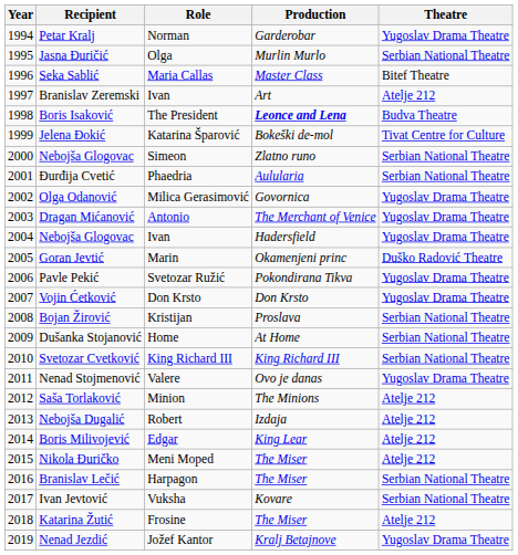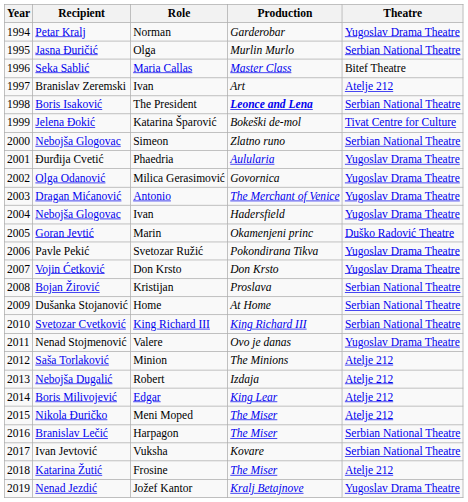 <table class="wikitable sortable">
 <tr>
 <th>Year</th>
 <th>Recipient</th>
 <th>Role</th>
 <th>Production</th>
 <th>Theatre</th>
 </tr>
 <tr>
 <td>1994</td>
 <td><a href='#'>Petar Kralj</a></td>
 <td>Norman</td>
 <td><em>Garderobar</em></td>
 <td><a href='#'>Yugoslav Drama Theatre</a></td>
 </tr>
 <tr>
 <td>1995</td>
 <td><a href='#'>Jasna Đuričić</a></td>
 <td>Olga</td>
 <td><em>Murlin Murlo</em></td>
 <td><a href='#'>Serbian National Theatre</a></td>
 </tr>
 <tr>
 <td>1996</td>
 <td><a href='#'>Seka Sablić</a></td>
 <td><a href='#'>Maria Callas</a></td>
 <td><em><a href='#'>Master Class</a></em></td>
 <td>Bitef Theatre</td>
 </tr>
 <tr>
 <td>1997</td>
 <td>Branislav Zeremski</td>
 <td>Ivan</td>
 <td><em>Art</em></td>
 <td><a href='#'>Atelje 212</a></td>
 </tr>
 <tr>
 <td>1998</td>
 <td><a href='#'>Boris Isaković</a></td>
 <td>The President</td>
 <td><strong><em><a href='#'>Leonce and Lena</a></em></strong></td>
-<td><a href='#'>Budva Theatre</a></td>
+<td><a href='#'>Serbian National Theatre</a></td>
 </tr>
 <tr>
 <td>1999</td>
 <td><a href='#'>Jelena Đokić</a></td>
 <td>Katarina Šparović</td>
 <td><em>Bokeški de-mol</em></td>
 <td><a href='#'>Tivat Centre for Culture</a></td>
 </tr>
 <tr>
 <td>2000</td>
 <td><a href='#'>Nebojša Glogovac</a></td>
 <td>Simeon</td>
 <td><em>Zlatno runo</em></td>
 <td><a href='#'>Serbian National Theatre</a></td>
 </tr>
 <tr>
 <td>2001</td>
 <td>Đurđija Cvetić</td>
 <td>Phaedria</td>
 <td><em><a href='#'>Aulularia</a></em></td>
-<td><a href='#'>Serbian National Theatre</a></td>
+<td><a href='#'>Yugoslav Drama Theatre</a></td>
 </tr>
 <tr>
 <td>2002</td>
 <td><a href='#'>Olga Odanović</a></td>
 <td>Milica Gerasimović</td>
 <td><em>Govornica</em></td>
 <td><a href='#'>Yugoslav Drama Theatre</a></td>
 </tr>
 <tr>
 <td>2003</td>
 <td><a href='#'>Dragan Mićanović</a></td>
 <td><a href='#'>Antonio</a></td>
 <td><em><a href='#'>The Merchant of Venice</a></em></td>
 <td><a href='#'>Yugoslav Drama Theatre</a></td>
 </tr>
 <tr>
 <td>2004</td>
 <td><a href='#'>Nebojša Glogovac</a></td>
 <td>Ivan</td>
 <td><em>Hadersfield</em></td>
 <td><a href='#'>Yugoslav Drama Theatre</a></td>
 </tr>
 <tr>
 <td>2005</td>
 <td><a href='#'>Goran Jevtić</a></td>
 <td>Marin</td>
 <td><em>Okamenjeni princ</em></td>
 <td><a href='#'>Duško Radović Theatre</a></td>
 </tr>
 <tr>
 <td>2006</td>
 <td>Pavle Pekić</td>
 <td>Svetozar Ružić</td>
 <td><em>Pokondirana Tikva</em></td>
 <td><a href='#'>Yugoslav Drama Theatre</a></td>
 </tr>
 <tr>
 <td>2007</td>
 <td><a href='#'>Vojin Ćetković</a></td>
 <td>Don Krsto</td>
 <td><em>Don Krsto</em></td>
 <td><a href='#'>Yugoslav Drama Theatre</a></td>
 </tr>
 <tr>
 <td>2008</td>
 <td><a href='#'>Bojan Žirović</a></td>
 <td>Kristijan</td>
 <td><em>Proslava</em></td>
 <td><a href='#'>Serbian National Theatre</a></td>
 </tr>
 <tr>
 <td>2009</td>
 <td>Dušanka Stojanović</td>
 <td>Home</td>
 <td><em>At Home</em></td>
 <td><a href='#'>Serbian National Theatre</a></td>
 </tr>
 <tr>
 <td>2010</td>
 <td><a href='#'>Svetozar Cvetković</a></td>
 <td><a href='#'>King Richard III</a></td>
 <td><em><a href='#'>King Richard III</a></em></td>
 <td><a href='#'>Serbian National Theatre</a></td>
 </tr>
 <tr>
 <td>2011</td>
 <td>Nenad Stojmenović</td>
 <td>Valere</td>
 <td><em>Ovo je danas</em></td>
 <td><a href='#'>Yugoslav Drama Theatre</a></td>
 </tr>
 <tr>
 <td>2012</td>
 <td><a href='#'>Saša Torlaković</a></td>
 <td>Minion</td>
 <td><em>The Minions</em></td>
 <td><a href='#'>Atelje 212</a></td>
 </tr>
 <tr>
 <td>2013</td>
 <td><a href='#'>Nebojša Dugalić</a></td>
 <td>Robert</td>
 <td><em>Izdaja</em></td>
 <td><a href='#'>Atelje 212</a></td>
 </tr>
 <tr>
 <td>2014</td>
 <td><a href='#'>Boris Milivojević</a></td>
 <td><a href='#'>Edgar</a></td>
 <td><em><a href='#'>King Lear</a></em></td>
 <td><a href='#'>Atelje 212</a></td>
 </tr>
 <tr>
 <td>2015</td>
 <td><a href='#'>Nikola Đuričko</a></td>
 <td>Meni Moped</td>
 <td><em><a href='#'>The Miser</a></em></td>
 <td><a href='#'>Atelje 212</a></td>
 </tr>
 <tr>
 <td>2016</td>
 <td><a href='#'>Branislav Lečić</a></td>
 <td>Harpagon</td>
 <td><em><a href='#'>The Miser</a></em></td>
 <td><a href='#'>Serbian National Theatre</a></td>
 </tr>
 <tr>
 <td>2017</td>
 <td>Ivan Jevtović</td>
 <td>Vuksha</td>
 <td><em>Kovare</em></td>
 <td><a href='#'>Serbian National Theatre</a></td>
 </tr>
 <tr>
 <td>2018</td>
 <td><a href='#'>Katarina Žutić</a></td>
 <td>Frosine</td>
 <td><em><a href='#'>The Miser</a></em></td>
 <td><a href='#'>Atelje 212</a></td>
 </tr>
 <tr>
 <td>2019</td>
 <td><a href='#'>Nenad Jezdić</a></td>
 <td>Jožef Kantor</td>
 <td><em><a href='#'>Kralj Betajnove</a></em></td>
 <td><a href='#'>Yugoslav Drama Theatre</a></td>
 </tr>
 </table>
